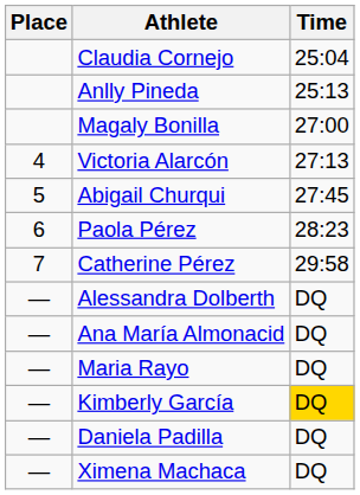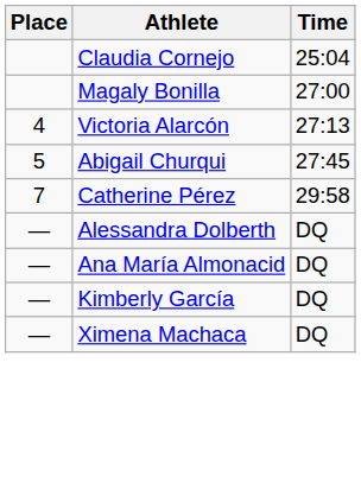 <table class=wikitable>
 <tr>
 <th>Place</th>
 <th>Athlete</th>
 <th>Time</th>
 </tr>
 <tr>
 <td align=center></td>
 <td><a href='#'>Claudia Cornejo</a> </td>
 <td>25:04</td>
-</tr>
-<tr>
-<td align=center></td>
-<td><a href='#'>Anlly Pineda</a> </td>
-<td>25:13</td>
 </tr>
 <tr>
 <td align=center></td>
 <td><a href='#'>Magaly Bonilla</a> </td>
 <td>27:00</td>
 </tr>
 <tr>
 <td align=center>4</td>
 <td><a href='#'>Victoria Alarcón</a> </td>
 <td>27:13</td>
 </tr>
 <tr>
 <td align=center>5</td>
 <td><a href='#'>Abigail Churqui</a> </td>
 <td>27:45</td>
-</tr>
-<tr>
-<td align=center>6</td>
-<td><a href='#'>Paola Pérez</a> </td>
-<td>28:23</td>
 </tr>
 <tr>
 <td align=center>7</td>
 <td><a href='#'>Catherine Pérez</a> </td>
 <td>29:58</td>
 </tr>
 <tr>
 <td align=center>—</td>
 <td><a href='#'>Alessandra Dolberth</a> </td>
 <td>DQ</td>
 </tr>
 <tr>
 <td align=center>—</td>
 <td><a href='#'>Ana María Almonacid</a> </td>
 <td>DQ</td>
 </tr>
 <tr>
 <td align=center>—</td>
-<td><a href='#'>Maria Rayo</a> </td>
-<td>DQ</td>
-</tr>
-<tr>
-<td align=center>—</td>
 <td><a href='#'>Kimberly García</a> </td>
-<td style="background: gold;">DQ</td>
-</tr>
-<tr>
-<td align=center>—</td>
-<td><a href='#'>Daniela Padilla</a> </td>
 <td>DQ</td>
 </tr>
 <tr>
 <td align=center>—</td>
 <td><a href='#'>Ximena Machaca</a> </td>
 <td>DQ</td>
 </tr>
 </table>
